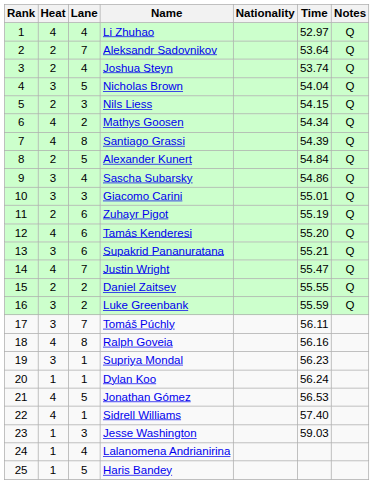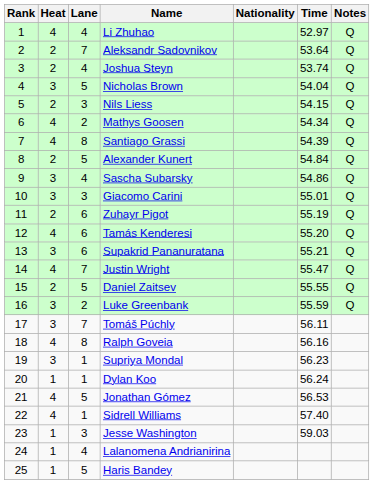 <table class="wikitable sortable" style="text-align:center">
 <tr>
 <th>Rank</th>
 <th>Heat</th>
 <th>Lane</th>
 <th>Name</th>
 <th>Nationality</th>
 <th>Time</th>
 <th>Notes</th>
 </tr>
 <tr bgcolor=ccffcc>
 <td>1</td>
 <td>4</td>
 <td>4</td>
 <td align=left><a href='#'>Li Zhuhao</a></td>
 <td align=left></td>
 <td>52.97</td>
 <td>Q</td>
 </tr>
 <tr bgcolor=ccffcc>
 <td>2</td>
 <td>2</td>
 <td>7</td>
 <td align=left><a href='#'>Aleksandr Sadovnikov</a></td>
 <td align=left></td>
 <td>53.64</td>
 <td>Q</td>
 </tr>
 <tr bgcolor=ccffcc>
 <td>3</td>
 <td>2</td>
 <td>4</td>
 <td align=left><a href='#'>Joshua Steyn</a></td>
 <td align=left></td>
 <td>53.74</td>
 <td>Q</td>
 </tr>
 <tr bgcolor=ccffcc>
 <td>4</td>
 <td>3</td>
 <td>5</td>
 <td align=left><a href='#'>Nicholas Brown</a></td>
 <td align=left></td>
 <td>54.04</td>
 <td>Q</td>
 </tr>
 <tr bgcolor=ccffcc>
 <td>5</td>
 <td>2</td>
 <td>3</td>
 <td align=left><a href='#'>Nils Liess</a></td>
 <td align=left></td>
 <td>54.15</td>
 <td>Q</td>
 </tr>
 <tr bgcolor=ccffcc>
 <td>6</td>
 <td>4</td>
 <td>2</td>
 <td align=left><a href='#'>Mathys Goosen</a></td>
 <td align=left></td>
 <td>54.34</td>
 <td>Q</td>
 </tr>
 <tr bgcolor=ccffcc>
 <td>7</td>
 <td>4</td>
 <td>8</td>
 <td align=left><a href='#'>Santiago Grassi</a></td>
 <td align=left></td>
 <td>54.39</td>
 <td>Q</td>
 </tr>
 <tr bgcolor=ccffcc>
 <td>8</td>
 <td>2</td>
 <td>5</td>
 <td align=left><a href='#'>Alexander Kunert</a></td>
 <td align=left></td>
 <td>54.84</td>
 <td>Q</td>
 </tr>
 <tr bgcolor=ccffcc>
 <td>9</td>
 <td>3</td>
 <td>4</td>
 <td align=left><a href='#'>Sascha Subarsky</a></td>
 <td align=left></td>
 <td>54.86</td>
 <td>Q</td>
 </tr>
 <tr bgcolor=ccffcc>
 <td>10</td>
 <td>3</td>
 <td>3</td>
 <td align=left><a href='#'>Giacomo Carini</a></td>
 <td align=left></td>
 <td>55.01</td>
 <td>Q</td>
 </tr>
 <tr bgcolor=ccffcc>
 <td>11</td>
 <td>2</td>
 <td>6</td>
 <td align=left><a href='#'>Zuhayr Pigot</a></td>
 <td align=left></td>
 <td>55.19</td>
 <td>Q</td>
 </tr>
 <tr bgcolor=ccffcc>
 <td>12</td>
 <td>4</td>
 <td>6</td>
 <td align=left><a href='#'>Tamás Kenderesi</a></td>
 <td align=left></td>
 <td>55.20</td>
 <td>Q</td>
 </tr>
 <tr bgcolor=ccffcc>
 <td>13</td>
 <td>3</td>
 <td>6</td>
 <td align=left><a href='#'>Supakrid Pananuratana</a></td>
 <td align=left></td>
 <td>55.21</td>
 <td>Q</td>
 </tr>
 <tr bgcolor=ccffcc>
 <td>14</td>
 <td>4</td>
 <td>7</td>
 <td align=left><a href='#'>Justin Wright</a></td>
 <td align=left></td>
 <td>55.47</td>
 <td>Q</td>
 </tr>
 <tr bgcolor=ccffcc>
 <td>15</td>
 <td>2</td>
-<td>2</td>
+<td>5</td>
 <td align=left><a href='#'>Daniel Zaitsev</a></td>
 <td align=left></td>
 <td>55.55</td>
 <td>Q</td>
 </tr>
 <tr bgcolor=ccffcc>
 <td>16</td>
 <td>3</td>
 <td>2</td>
 <td align=left><a href='#'>Luke Greenbank</a></td>
 <td align=left></td>
 <td>55.59</td>
 <td>Q</td>
 </tr>
 <tr>
 <td>17</td>
 <td>3</td>
 <td>7</td>
 <td align=left><a href='#'>Tomáš Púchly</a></td>
 <td align=left></td>
 <td>56.11</td>
 <td></td>
 </tr>
 <tr>
 <td>18</td>
 <td>4</td>
 <td>8</td>
 <td align=left><a href='#'>Ralph Goveia</a></td>
 <td align=left></td>
 <td>56.16</td>
 <td></td>
 </tr>
 <tr>
 <td>19</td>
 <td>3</td>
 <td>1</td>
 <td align=left><a href='#'>Supriya Mondal</a></td>
 <td align=left></td>
 <td>56.23</td>
 <td></td>
 </tr>
 <tr>
 <td>20</td>
 <td>1</td>
 <td>1</td>
 <td align=left><a href='#'>Dylan Koo</a></td>
 <td align=left></td>
 <td>56.24</td>
 <td></td>
 </tr>
 <tr>
 <td>21</td>
 <td>4</td>
 <td>5</td>
 <td align=left><a href='#'>Jonathan Gómez</a></td>
 <td align=left></td>
 <td>56.53</td>
 <td></td>
 </tr>
 <tr>
 <td>22</td>
 <td>4</td>
 <td>1</td>
 <td align=left><a href='#'>Sidrell Williams</a></td>
 <td align=left></td>
 <td>57.40</td>
 <td></td>
 </tr>
 <tr>
 <td>23</td>
 <td>1</td>
 <td>3</td>
 <td align=left><a href='#'>Jesse Washington</a></td>
 <td align=left></td>
 <td>59.03</td>
 <td></td>
 </tr>
 <tr>
 <td>24</td>
 <td>1</td>
 <td>4</td>
 <td align=left><a href='#'>Lalanomena Andrianirina</a></td>
 <td align=left></td>
 <td></td>
 <td></td>
 </tr>
 <tr>
 <td>25</td>
 <td>1</td>
 <td>5</td>
 <td align=left><a href='#'>Haris Bandey</a></td>
 <td align=left></td>
 <td></td>
 <td></td>
 </tr>
 </table>
